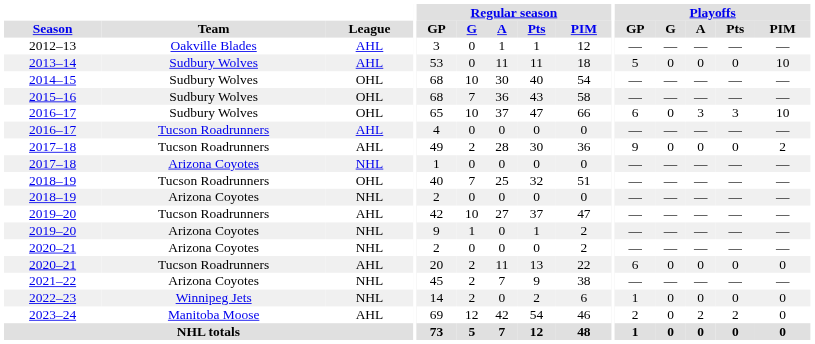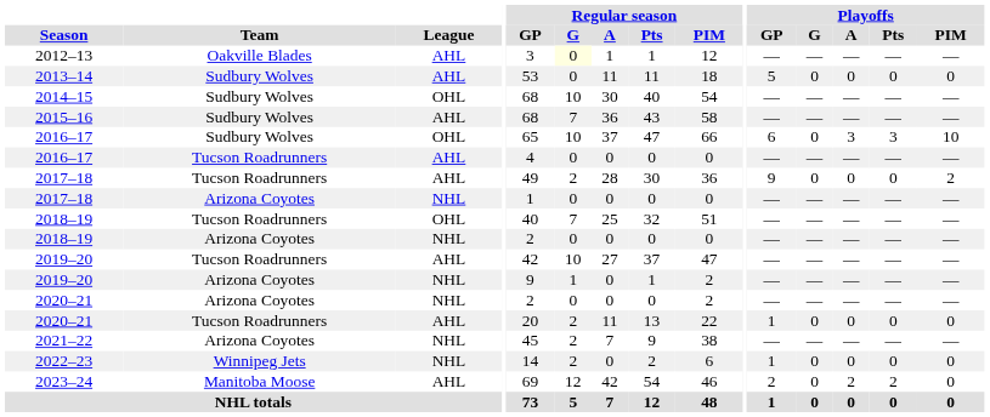 <table border="0" cellpadding="1" cellspacing="0" style="text-align:center; width:60em">
 <tr bgcolor="#e0e0e0">
 <th colspan="3" bgcolor="#ffffff"></th>
 <th rowspan="99" bgcolor="#ffffff"></th>
 <th colspan="5"><a href='#'>Regular season</a></th>
 <th rowspan="99" bgcolor="#ffffff"></th>
 <th colspan="5"><a href='#'>Playoffs</a></th>
 </tr>
 <tr bgcolor="#e0e0e0">
 <th><a href='#'>Season</a></th>
 <th>Team</th>
 <th>League</th>
 <th>GP</th>
 <th><a href='#'>G</a></th>
 <th><a href='#'>A</a></th>
 <th><a href='#'>Pts</a></th>
 <th><a href='#'>PIM</a></th>
 <th>GP</th>
 <th>G</th>
 <th>A</th>
 <th>Pts</th>
 <th>PIM</th>
 </tr>
 <tr>
 <td>2012–13</td>
 <td><a href='#'>Oakville Blades</a></td>
 <td><a href='#'>AHL</a></td>
 <td>3</td>
-<td>0</td>
+<td style="background: lightyellow;">0</td>
 <td>1</td>
 <td>1</td>
 <td>12</td>
 <td>—</td>
 <td>—</td>
 <td>—</td>
 <td>—</td>
 <td>—</td>
 </tr>
 <tr bgcolor=f0f0f0>
 <td><a href='#'>2013–14</a></td>
 <td><a href='#'>Sudbury Wolves</a></td>
 <td><a href='#'>AHL</a></td>
 <td>53</td>
 <td>0</td>
 <td>11</td>
 <td>11</td>
 <td>18</td>
 <td>5</td>
 <td>0</td>
 <td>0</td>
 <td>0</td>
-<td>10</td>
+<td>0</td>
 </tr>
 <tr>
 <td><a href='#'>2014–15</a></td>
 <td>Sudbury Wolves</td>
 <td>OHL</td>
 <td>68</td>
 <td>10</td>
 <td>30</td>
 <td>40</td>
 <td>54</td>
 <td>—</td>
 <td>—</td>
 <td>—</td>
 <td>—</td>
 <td>—</td>
 </tr>
 <tr bgcolor=f0f0f0>
 <td><a href='#'>2015–16</a></td>
 <td>Sudbury Wolves</td>
-<td>OHL</td>
+<td>AHL</td>
 <td>68</td>
 <td>7</td>
 <td>36</td>
 <td>43</td>
 <td>58</td>
 <td>—</td>
 <td>—</td>
 <td>—</td>
 <td>—</td>
 <td>—</td>
 </tr>
 <tr>
 <td><a href='#'>2016–17</a></td>
 <td>Sudbury Wolves</td>
 <td>OHL</td>
 <td>65</td>
 <td>10</td>
 <td>37</td>
 <td>47</td>
 <td>66</td>
 <td>6</td>
 <td>0</td>
 <td>3</td>
 <td>3</td>
 <td>10</td>
 </tr>
 <tr bgcolor=f0f0f0>
 <td><a href='#'>2016–17</a></td>
 <td><a href='#'>Tucson Roadrunners</a></td>
 <td><a href='#'>AHL</a></td>
 <td>4</td>
 <td>0</td>
 <td>0</td>
 <td>0</td>
 <td>0</td>
 <td>—</td>
 <td>—</td>
 <td>—</td>
 <td>—</td>
 <td>—</td>
 </tr>
 <tr>
 <td><a href='#'>2017–18</a></td>
 <td>Tucson Roadrunners</td>
 <td>AHL</td>
 <td>49</td>
 <td>2</td>
 <td>28</td>
 <td>30</td>
 <td>36</td>
 <td>9</td>
 <td>0</td>
 <td>0</td>
 <td>0</td>
 <td>2</td>
 </tr>
 <tr bgcolor=f0f0f0>
 <td><a href='#'>2017–18</a></td>
 <td><a href='#'>Arizona Coyotes</a></td>
 <td><a href='#'>NHL</a></td>
 <td>1</td>
 <td>0</td>
 <td>0</td>
 <td>0</td>
 <td>0</td>
 <td>—</td>
 <td>—</td>
 <td>—</td>
 <td>—</td>
 <td>—</td>
 </tr>
 <tr>
 <td><a href='#'>2018–19</a></td>
 <td>Tucson Roadrunners</td>
 <td>OHL</td>
 <td>40</td>
 <td>7</td>
 <td>25</td>
 <td>32</td>
 <td>51</td>
 <td>—</td>
 <td>—</td>
 <td>—</td>
 <td>—</td>
 <td>—</td>
 </tr>
 <tr bgcolor=f0f0f0>
 <td><a href='#'>2018–19</a></td>
 <td>Arizona Coyotes</td>
 <td>NHL</td>
 <td>2</td>
 <td>0</td>
 <td>0</td>
 <td>0</td>
 <td>0</td>
 <td>—</td>
 <td>—</td>
 <td>—</td>
 <td>—</td>
 <td>—</td>
 </tr>
 <tr>
 <td><a href='#'>2019–20</a></td>
 <td>Tucson Roadrunners</td>
 <td>AHL</td>
 <td>42</td>
 <td>10</td>
 <td>27</td>
 <td>37</td>
 <td>47</td>
 <td>—</td>
 <td>—</td>
 <td>—</td>
 <td>—</td>
 <td>—</td>
 </tr>
 <tr bgcolor=f0f0f0>
 <td><a href='#'>2019–20</a></td>
 <td>Arizona Coyotes</td>
 <td>NHL</td>
 <td>9</td>
 <td>1</td>
 <td>0</td>
 <td>1</td>
 <td>2</td>
 <td>—</td>
 <td>—</td>
 <td>—</td>
 <td>—</td>
 <td>—</td>
 </tr>
 <tr>
 <td><a href='#'>2020–21</a></td>
 <td>Arizona Coyotes</td>
 <td>NHL</td>
 <td>2</td>
 <td>0</td>
 <td>0</td>
 <td>0</td>
 <td>2</td>
 <td>—</td>
 <td>—</td>
 <td>—</td>
 <td>—</td>
 <td>—</td>
 </tr>
 <tr bgcolor=f0f0f0>
 <td><a href='#'>2020–21</a></td>
 <td>Tucson Roadrunners</td>
 <td>AHL</td>
 <td>20</td>
 <td>2</td>
 <td>11</td>
 <td>13</td>
 <td>22</td>
-<td>6</td>
+<td>1</td>
 <td>0</td>
 <td>0</td>
 <td>0</td>
 <td>0</td>
 </tr>
 <tr>
 <td><a href='#'>2021–22</a></td>
 <td>Arizona Coyotes</td>
 <td>NHL</td>
 <td>45</td>
 <td>2</td>
 <td>7</td>
 <td>9</td>
 <td>38</td>
 <td>—</td>
 <td>—</td>
 <td>—</td>
 <td>—</td>
 <td>—</td>
 </tr>
 <tr bgcolor=f0f0f0>
 <td><a href='#'>2022–23</a></td>
 <td><a href='#'>Winnipeg Jets</a></td>
 <td>NHL</td>
 <td>14</td>
 <td>2</td>
 <td>0</td>
 <td>2</td>
 <td>6</td>
 <td>1</td>
 <td>0</td>
 <td>0</td>
 <td>0</td>
 <td>0</td>
 </tr>
 <tr>
 <td><a href='#'>2023–24</a></td>
 <td><a href='#'>Manitoba Moose</a></td>
 <td>AHL</td>
 <td>69</td>
 <td>12</td>
 <td>42</td>
 <td>54</td>
 <td>46</td>
 <td>2</td>
 <td>0</td>
 <td>2</td>
 <td>2</td>
 <td>0</td>
 </tr>
 <tr bgcolor="#e0e0e0">
 <th colspan="3">NHL totals</th>
 <th>73</th>
 <th>5</th>
 <th>7</th>
 <th>12</th>
 <th>48</th>
 <th>1</th>
 <th>0</th>
 <th>0</th>
 <th>0</th>
 <th>0</th>
 </tr>
 </table>
